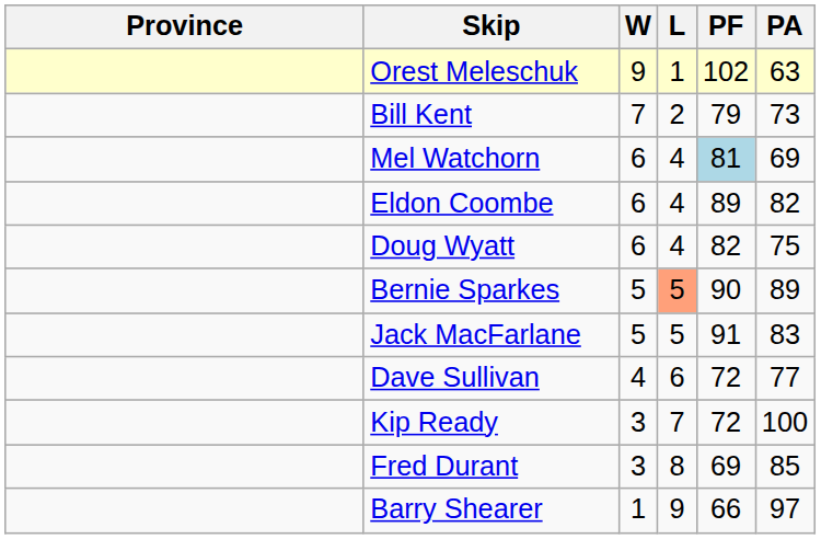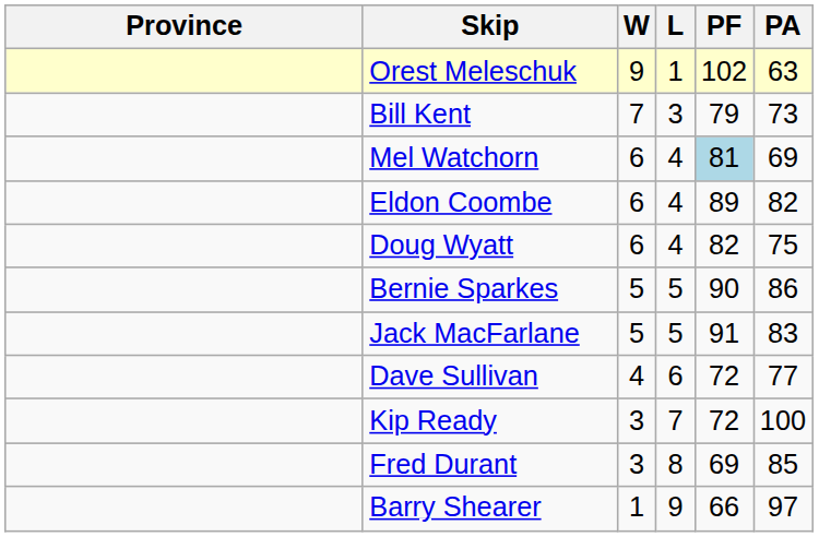 <table class=wikitable style="text-align:center;">
 <tr>
 <th bgcolor="#efefef" width="200">Province</th>
 <th bgcolor="#efefef" width="140">Skip</th>
 <th bgcolor="#efefef" width="15">W</th>
 <th bgcolor="#efefef" width="15">L</th>
 <th bgcolor="#efefef" width="15">PF</th>
 <th bgcolor="#efefef" width="15">PA</th>
 </tr>
 <tr bgcolor=#ffffcc>
 <td style="text-align:left;"></td>
 <td style="text-align:left;"><a href='#'>Orest Meleschuk</a></td>
 <td>9</td>
 <td>1</td>
 <td>102</td>
 <td>63</td>
 </tr>
 <tr>
 <td style="text-align:left;"></td>
 <td style="text-align:left;"><a href='#'>Bill Kent</a></td>
 <td>7</td>
-<td>2</td>
+<td>3</td>
 <td>79</td>
 <td>73</td>
 </tr>
 <tr>
 <td style="text-align:left;"></td>
 <td style="text-align:left;"><a href='#'>Mel Watchorn</a></td>
 <td>6</td>
 <td>4</td>
 <td style="background: lightblue;">81</td>
 <td>69</td>
 </tr>
 <tr>
 <td style="text-align:left;"></td>
 <td style="text-align:left;"><a href='#'>Eldon Coombe</a></td>
 <td>6</td>
 <td>4</td>
 <td>89</td>
 <td>82</td>
 </tr>
 <tr>
 <td style="text-align:left;"></td>
 <td style="text-align:left;"><a href='#'>Doug Wyatt</a></td>
 <td>6</td>
 <td>4</td>
 <td>82</td>
 <td>75</td>
 </tr>
 <tr>
 <td style="text-align:left;"></td>
 <td style="text-align:left;"><a href='#'>Bernie Sparkes</a></td>
 <td>5</td>
-<td style="background: lightsalmon;">5</td>
+<td>5</td>
 <td>90</td>
-<td>89</td>
+<td>86</td>
 </tr>
 <tr>
 <td style="text-align:left;"></td>
 <td style="text-align:left;"><a href='#'>Jack MacFarlane</a></td>
 <td>5</td>
 <td>5</td>
 <td>91</td>
 <td>83</td>
 </tr>
 <tr>
 <td style="text-align:left;"></td>
 <td style="text-align:left;"><a href='#'>Dave Sullivan</a></td>
 <td>4</td>
 <td>6</td>
 <td>72</td>
 <td>77</td>
 </tr>
 <tr>
 <td style="text-align:left;"></td>
 <td style="text-align:left;"><a href='#'>Kip Ready</a></td>
 <td>3</td>
 <td>7</td>
 <td>72</td>
 <td>100</td>
 </tr>
 <tr>
 <td style="text-align:left;"></td>
 <td style="text-align:left;"><a href='#'>Fred Durant</a></td>
 <td>3</td>
 <td>8</td>
 <td>69</td>
 <td>85</td>
 </tr>
 <tr>
 <td style="text-align:left;"></td>
 <td style="text-align:left;"><a href='#'>Barry Shearer</a></td>
 <td>1</td>
 <td>9</td>
 <td>66</td>
 <td>97</td>
 </tr>
 </table>
